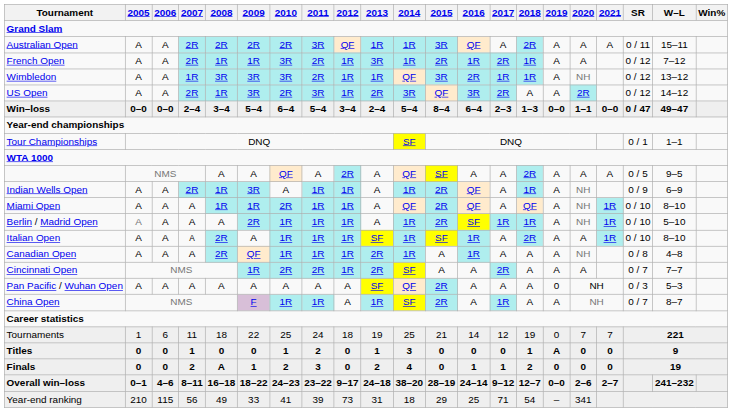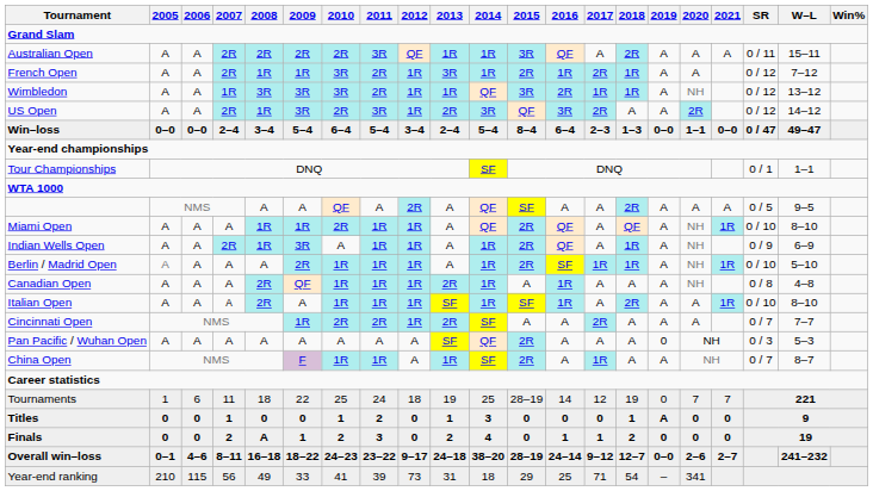 <table class="wikitable" style="text-align:center;font-size:97%">
 <tr>
 <th>Tournament</th>
 <th><a href='#'>2005</a></th>
 <th><a href='#'>2006</a></th>
 <th><a href='#'>2007</a></th>
 <th><a href='#'>2008</a></th>
 <th><a href='#'>2009</a></th>
 <th><a href='#'>2010</a></th>
 <th><a href='#'>2011</a></th>
 <th><a href='#'>2012</a></th>
 <th><a href='#'>2013</a></th>
 <th><a href='#'>2014</a></th>
 <th><a href='#'>2015</a></th>
 <th><a href='#'>2016</a></th>
 <th><a href='#'>2017</a></th>
 <th><a href='#'>2018</a></th>
 <th><a href='#'>2019</a></th>
 <th><a href='#'>2020</a></th>
 <th><a href='#'>2021</a></th>
 <th>SR</th>
 <th>W–L</th>
 <th>Win%</th>
 </tr>
 <tr>
 <td colspan="21" align="left"><a href='#'><strong>Grand Slam</strong></a></td>
 </tr>
 <tr>
 <td align=left><a href='#'>Australian Open</a></td>
 <td>A</td>
 <td>A</td>
 <td bgcolor=afeeee><a href='#'>2R</a></td>
 <td bgcolor=afeeee><a href='#'>2R</a></td>
 <td bgcolor=afeeee><a href='#'>2R</a></td>
 <td bgcolor=afeeee><a href='#'>2R</a></td>
 <td bgcolor=afeeee><a href='#'>3R</a></td>
 <td bgcolor=ffebcd><a href='#'>QF</a></td>
 <td bgcolor=afeeee><a href='#'>1R</a></td>
 <td bgcolor=afeeee><a href='#'>1R</a></td>
 <td bgcolor=afeeee><a href='#'>3R</a></td>
 <td bgcolor=ffebcd><a href='#'>QF</a></td>
 <td>A</td>
 <td bgcolor=afeeee><a href='#'>2R</a></td>
 <td>A</td>
 <td>A</td>
 <td>A</td>
 <td>0 / 11</td>
 <td>15–11</td>
 <td></td>
 </tr>
 <tr>
 <td align=left><a href='#'>French Open</a></td>
 <td>A</td>
 <td>A</td>
 <td bgcolor=afeeee><a href='#'>2R</a></td>
 <td bgcolor=afeeee><a href='#'>1R</a></td>
 <td bgcolor=afeeee><a href='#'>1R</a></td>
 <td bgcolor=afeeee><a href='#'>3R</a></td>
 <td bgcolor=afeeee><a href='#'>2R</a></td>
 <td bgcolor=afeeee><a href='#'>1R</a></td>
 <td bgcolor=afeeee><a href='#'>3R</a></td>
 <td bgcolor=afeeee><a href='#'>1R</a></td>
 <td bgcolor=afeeee><a href='#'>2R</a></td>
 <td bgcolor=afeeee><a href='#'>1R</a></td>
 <td bgcolor=afeeee><a href='#'>2R</a></td>
 <td bgcolor=afeeee><a href='#'>1R</a></td>
 <td>A</td>
 <td>A</td>
 <td></td>
 <td>0 / 12</td>
 <td>7–12</td>
 <td></td>
 </tr>
 <tr>
 <td align=left><a href='#'>Wimbledon</a></td>
 <td>A</td>
 <td>A</td>
 <td bgcolor=afeeee><a href='#'>1R</a></td>
 <td bgcolor=afeeee><a href='#'>3R</a></td>
 <td bgcolor=afeeee><a href='#'>3R</a></td>
 <td bgcolor=afeeee><a href='#'>3R</a></td>
 <td bgcolor=afeeee><a href='#'>2R</a></td>
 <td bgcolor=afeeee><a href='#'>1R</a></td>
 <td bgcolor=afeeee><a href='#'>1R</a></td>
 <td bgcolor=ffebcd><a href='#'>QF</a></td>
 <td bgcolor=afeeee><a href='#'>3R</a></td>
 <td bgcolor=afeeee><a href='#'>2R</a></td>
 <td bgcolor=afeeee><a href='#'>1R</a></td>
 <td bgcolor=afeeee><a href='#'>1R</a></td>
 <td>A</td>
 <td style=color:#767676>NH</td>
 <td></td>
 <td>0 / 12</td>
 <td>13–12</td>
 <td></td>
 </tr>
 <tr>
 <td align=left><a href='#'>US Open</a></td>
 <td>A</td>
 <td>A</td>
 <td bgcolor=afeeee><a href='#'>2R</a></td>
 <td bgcolor=afeeee><a href='#'>1R</a></td>
 <td bgcolor=afeeee><a href='#'>3R</a></td>
 <td bgcolor=afeeee><a href='#'>2R</a></td>
 <td bgcolor=afeeee><a href='#'>3R</a></td>
 <td bgcolor=afeeee><a href='#'>1R</a></td>
 <td bgcolor=afeeee><a href='#'>2R</a></td>
 <td bgcolor=afeeee><a href='#'>3R</a></td>
 <td bgcolor=ffebcd><a href='#'>QF</a></td>
 <td bgcolor=afeeee><a href='#'>3R</a></td>
 <td bgcolor=afeeee><a href='#'>2R</a></td>
 <td>A</td>
 <td>A</td>
 <td bgcolor=afeeee><a href='#'>2R</a></td>
 <td></td>
 <td>0 / 12</td>
 <td>14–12</td>
 <td></td>
 </tr>
 <tr style=background:#efefef;font-weight:bold>
 <td style="text-align:left">Win–loss</td>
 <td>0–0</td>
 <td>0–0</td>
 <td>2–4</td>
 <td>3–4</td>
 <td>5–4</td>
 <td>6–4</td>
 <td>5–4</td>
 <td>3–4</td>
 <td>2–4</td>
 <td>5–4</td>
 <td>8–4</td>
 <td>6–4</td>
 <td>2–3</td>
 <td>1–3</td>
 <td>0–0</td>
 <td>1–1</td>
 <td>0–0</td>
 <td>0 / 47</td>
 <td>49–47</td>
 <td></td>
 </tr>
 <tr>
 <td colspan="21" align="left"><strong>Year-end championships</strong></td>
 </tr>
 <tr>
 <td align=left><a href='#'>Tour Championships</a></td>
 <td colspan=9>DNQ</td>
 <td style=background:yellow><a href='#'>SF</a></td>
 <td colspan=6>DNQ</td>
 <td></td>
 <td>0 / 1</td>
 <td>1–1</td>
 <td></td>
 </tr>
 <tr>
 <td colspan="21" style="text-align:left"><strong><a href='#'>WTA 1000</a></strong></td>
 </tr>
 <tr>
 <td align="left"></td>
 <td colspan="3" style="color:#767676">NMS</td>
 <td>A</td>
 <td>A</td>
 <td bgcolor="ffebcd"><a href='#'>QF</a></td>
 <td>A</td>
 <td bgcolor=afeeee><a href='#'>2R</a></td>
 <td>A</td>
 <td bgcolor=ffebcd><a href='#'>QF</a></td>
 <td bgcolor="yellow"><a href='#'>SF</a></td>
 <td>A</td>
 <td>A</td>
 <td bgcolor=afeeee><a href='#'>2R</a></td>
 <td>A</td>
 <td>A</td>
 <td>A</td>
 <td>0 / 5</td>
 <td>9–5</td>
 <td></td>
 </tr>
 <tr>
+<td align="left"><a href='#'>Miami Open</a></td>
+<td>A</td>
+<td>A</td>
+<td>A</td>
+<td bgcolor="afeeee"><a href='#'>1R</a></td>
+<td bgcolor="afeeee"><a href='#'>1R</a></td>
+<td bgcolor="afeeee"><a href='#'>2R</a></td>
+<td bgcolor="afeeee"><a href='#'>1R</a></td>
+<td bgcolor="afeeee"><a href='#'>1R</a></td>
+<td>A</td>
+<td bgcolor="ffebcd"><a href='#'>QF</a></td>
+<td bgcolor="afeeee"><a href='#'>2R</a></td>
+<td bgcolor="ffebcd"><a href='#'>QF</a></td>
+<td>A</td>
+<td bgcolor="ffebcd"><a href='#'>QF</a></td>
+<td>A</td>
+<td style="color:#767676">NH</td>
+<td bgcolor="afeeee"><a href='#'>1R</a></td>
+<td>0 / 10</td>
+<td>8–10</td>
+<td></td>
+</tr>
+<tr>
 <td align="left"><a href='#'>Indian Wells Open</a></td>
 <td>A</td>
 <td>A</td>
 <td bgcolor="afeeee"><a href='#'>2R</a></td>
 <td bgcolor="afeeee"><a href='#'>1R</a></td>
 <td bgcolor="afeeee"><a href='#'>3R</a></td>
 <td>A</td>
 <td bgcolor="afeeee"><a href='#'>1R</a></td>
 <td bgcolor="afeeee"><a href='#'>1R</a></td>
 <td>A</td>
 <td bgcolor="afeeee"><a href='#'>1R</a></td>
 <td bgcolor="afeeee"><a href='#'>2R</a></td>
 <td bgcolor="ffebcd"><a href='#'>QF</a></td>
 <td>A</td>
 <td bgcolor="afeeee"><a href='#'>1R</a></td>
 <td>A</td>
 <td style="color:#767676">NH</td>
 <td></td>
 <td>0 / 9</td>
 <td>6–9</td>
-<td></td>
-</tr>
-<tr>
-<td align="left"><a href='#'>Miami Open</a></td>
-<td>A</td>
-<td>A</td>
-<td>A</td>
-<td bgcolor="afeeee"><a href='#'>1R</a></td>
-<td bgcolor="afeeee"><a href='#'>1R</a></td>
-<td bgcolor="afeeee"><a href='#'>2R</a></td>
-<td bgcolor="afeeee"><a href='#'>1R</a></td>
-<td bgcolor="afeeee"><a href='#'>1R</a></td>
-<td>A</td>
-<td bgcolor="ffebcd"><a href='#'>QF</a></td>
-<td bgcolor="afeeee"><a href='#'>2R</a></td>
-<td bgcolor="ffebcd"><a href='#'>QF</a></td>
-<td>A</td>
-<td bgcolor="ffebcd"><a href='#'>QF</a></td>
-<td>A</td>
-<td style="color:#767676">NH</td>
-<td bgcolor="afeeee"><a href='#'>1R</a></td>
-<td>0 / 10</td>
-<td>8–10</td>
 <td></td>
 </tr>
 <tr>
 <td align="left"><a href='#'>Berlin</a> / <a href='#'>Madrid Open</a></td>
 <td style="color:#767676">A</td>
 <td>A</td>
 <td>A</td>
 <td>A</td>
 <td bgcolor="afeeee"><a href='#'>2R</a></td>
 <td bgcolor="afeeee"><a href='#'>1R</a></td>
 <td bgcolor="afeeee"><a href='#'>1R</a></td>
 <td bgcolor="afeeee"><a href='#'>1R</a></td>
 <td>A</td>
 <td bgcolor="afeeee"><a href='#'>1R</a></td>
 <td bgcolor="afeeee"><a href='#'>2R</a></td>
 <td bgcolor="yellow"><a href='#'>SF</a></td>
 <td bgcolor="afeeee"><a href='#'>1R</a></td>
 <td bgcolor="afeeee"><a href='#'>1R</a></td>
 <td>A</td>
 <td style="color:#767676">NH</td>
 <td bgcolor="afeeee"><a href='#'>1R</a></td>
 <td>0 / 10</td>
 <td>5–10</td>
 <td></td>
 </tr>
 <tr>
+<td align="left"><a href='#'>Canadian Open</a></td>
+<td>A</td>
+<td>A</td>
+<td>A</td>
+<td bgcolor="afeeee"><a href='#'>2R</a></td>
+<td bgcolor="ffebcd"><a href='#'>QF</a></td>
+<td bgcolor="afeeee"><a href='#'>1R</a></td>
+<td bgcolor="afeeee"><a href='#'>1R</a></td>
+<td bgcolor="afeeee"><a href='#'>1R</a></td>
+<td bgcolor="afeeee"><a href='#'>2R</a></td>
+<td bgcolor="afeeee"><a href='#'>1R</a></td>
+<td>A</td>
+<td bgcolor="afeeee"><a href='#'>1R</a></td>
+<td>A</td>
+<td>A</td>
+<td>A</td>
+<td style="color:#767676">NH</td>
+<td></td>
+<td>0 / 8</td>
+<td>4–8</td>
+<td></td>
+</tr>
+<tr>
 <td align="left"><a href='#'>Italian Open</a></td>
 <td>A</td>
 <td>A</td>
 <td><small>A</small></td>
 <td bgcolor="afeeee"><a href='#'>2R</a></td>
 <td>A</td>
 <td bgcolor="afeeee"><a href='#'>1R</a></td>
 <td bgcolor="afeeee"><a href='#'>1R</a></td>
 <td bgcolor="afeeee"><a href='#'>1R</a></td>
 <td bgcolor="yellow"><a href='#'>SF</a></td>
 <td bgcolor="afeeee"><a href='#'>1R</a></td>
 <td bgcolor="yellow"><a href='#'>SF</a></td>
 <td bgcolor="afeeee"><a href='#'>1R</a></td>
 <td>A</td>
 <td bgcolor="afeeee"><a href='#'>2R</a></td>
 <td>A</td>
 <td>A</td>
 <td bgcolor="afeeee"><a href='#'>1R</a></td>
 <td>0 / 10</td>
 <td>8–10</td>
-<td></td>
-</tr>
-<tr>
-<td align="left"><a href='#'>Canadian Open</a></td>
-<td>A</td>
-<td>A</td>
-<td>A</td>
-<td bgcolor="afeeee"><a href='#'>2R</a></td>
-<td bgcolor="ffebcd"><a href='#'>QF</a></td>
-<td bgcolor="afeeee"><a href='#'>1R</a></td>
-<td bgcolor="afeeee"><a href='#'>1R</a></td>
-<td bgcolor="afeeee"><a href='#'>1R</a></td>
-<td bgcolor="afeeee"><a href='#'>2R</a></td>
-<td bgcolor="afeeee"><a href='#'>1R</a></td>
-<td>A</td>
-<td bgcolor="afeeee"><a href='#'>1R</a></td>
-<td>A</td>
-<td>A</td>
-<td>A</td>
-<td style="color:#767676">NH</td>
-<td></td>
-<td>0 / 8</td>
-<td>4–8</td>
 <td></td>
 </tr>
 <tr>
 <td align="left"><a href='#'>Cincinnati Open</a></td>
 <td colspan="4" style="color:#767676">NMS</td>
 <td bgcolor="afeeee"><a href='#'>1R</a></td>
 <td bgcolor="afeeee"><a href='#'>2R</a></td>
 <td bgcolor="afeeee"><a href='#'>2R</a></td>
 <td bgcolor="afeeee"><a href='#'>1R</a></td>
 <td bgcolor="afeeee"><a href='#'>2R</a></td>
 <td bgcolor="yellow"><a href='#'>SF</a></td>
 <td>A</td>
 <td>A</td>
 <td bgcolor="afeeee"><a href='#'>2R</a></td>
 <td>A</td>
 <td>A</td>
 <td>A</td>
 <td></td>
 <td>0 / 7</td>
 <td>7–7</td>
 <td></td>
 </tr>
 <tr>
 <td align="left"><a href='#'>Pan Pacific</a> / <a href='#'>Wuhan Open</a></td>
 <td>A</td>
 <td>A</td>
 <td>A</td>
 <td>A</td>
 <td>A</td>
 <td>A</td>
 <td>A</td>
 <td>A</td>
 <td bgcolor="yellow"><a href='#'>SF</a></td>
 <td bgcolor=ffebcd><a href='#'>QF</a></td>
 <td bgcolor=afeeee><a href='#'>2R</a></td>
 <td>A</td>
 <td>A</td>
 <td>A</td>
 <td>0</td>
 <td colspan="2">NH</td>
 <td>0 / 3</td>
 <td>5–3</td>
 <td></td>
 </tr>
 <tr>
 <td align="left"><a href='#'>China Open</a></td>
 <td colspan="4" style="color:#767676">NMS</td>
 <td bgcolor="thistle"><a href='#'>F</a></td>
 <td bgcolor="afeeee"><a href='#'>1R</a></td>
 <td bgcolor="afeeee"><a href='#'>1R</a></td>
 <td>A</td>
 <td bgcolor="afeeee"><a href='#'>1R</a></td>
 <td bgcolor="yellow"><a href='#'>SF</a></td>
 <td bgcolor="afeeee"><a href='#'>2R</a></td>
 <td>A</td>
 <td bgcolor="afeeee"><a href='#'>1R</a></td>
 <td>A</td>
 <td>A</td>
 <td colspan="2" style="color:#767676">NH</td>
 <td>0 / 7</td>
 <td>8–7</td>
 <td></td>
 </tr>
 <tr>
 <td colspan="21" align="left"><strong>Career statistics</strong></td>
 </tr>
 <tr bgcolor="efefef">
 <td align="left">Tournaments</td>
 <td>1</td>
 <td>6</td>
 <td>11</td>
 <td>18</td>
 <td>22</td>
 <td>25</td>
 <td>24</td>
 <td>18</td>
 <td>19</td>
 <td>25</td>
-<td>21</td>
+<td>28–19</td>
 <td>14</td>
 <td>12</td>
 <td>19</td>
 <td>0</td>
 <td>7</td>
 <td>7</td>
 <td colspan="3"><strong>221</strong></td>
 </tr>
 <tr style="font-weight:bold;background:#efefef">
 <td style="text-align:left">Titles</td>
 <td>0</td>
 <td>0</td>
 <td>1</td>
 <td>0</td>
 <td>0</td>
 <td>1</td>
 <td>2</td>
 <td>0</td>
 <td>1</td>
 <td>3</td>
 <td>0</td>
 <td>0</td>
 <td>0</td>
 <td>1</td>
 <td>A</td>
 <td>0</td>
 <td>0</td>
 <td colspan="3">9</td>
 </tr>
 <tr style="font-weight:bold;background:#efefef">
 <td style="text-align:left">Finals</td>
 <td>0</td>
 <td>0</td>
 <td>2</td>
 <td>A</td>
 <td>1</td>
 <td>2</td>
 <td>3</td>
 <td>0</td>
 <td>2</td>
 <td>4</td>
 <td>0</td>
 <td>1</td>
 <td>1</td>
 <td>2</td>
 <td>0</td>
 <td>0</td>
 <td>0</td>
 <td colspan="3">19</td>
 </tr>
 <tr style="font-weight:bold;background:#efefef">
 <td style="text-align:left">Overall win–loss</td>
 <td>0–1</td>
 <td>4–6</td>
 <td>8–11</td>
 <td>16–18</td>
 <td>18–22</td>
 <td>24–23</td>
 <td>23–22</td>
 <td>9–17</td>
 <td>24–18</td>
 <td>38–20</td>
 <td>28–19</td>
 <td>24–14</td>
 <td>9–12</td>
 <td>12–7</td>
 <td>0–0</td>
 <td>2–6</td>
 <td>2–7</td>
 <td></td>
 <td>241–232</td>
 <td></td>
 </tr>
 <tr style="background:#efefef">
 <td align="left">Year-end ranking</td>
 <td>210</td>
 <td>115</td>
 <td>56</td>
 <td>49</td>
 <td>33</td>
 <td>41</td>
 <td>39</td>
 <td>73</td>
 <td>31</td>
 <td>18</td>
 <td>29</td>
 <td>25</td>
 <td>71</td>
 <td>54</td>
 <td>–</td>
 <td>341</td>
 <td></td>
 <td colspan="3"></td>
 </tr>
 </table>
